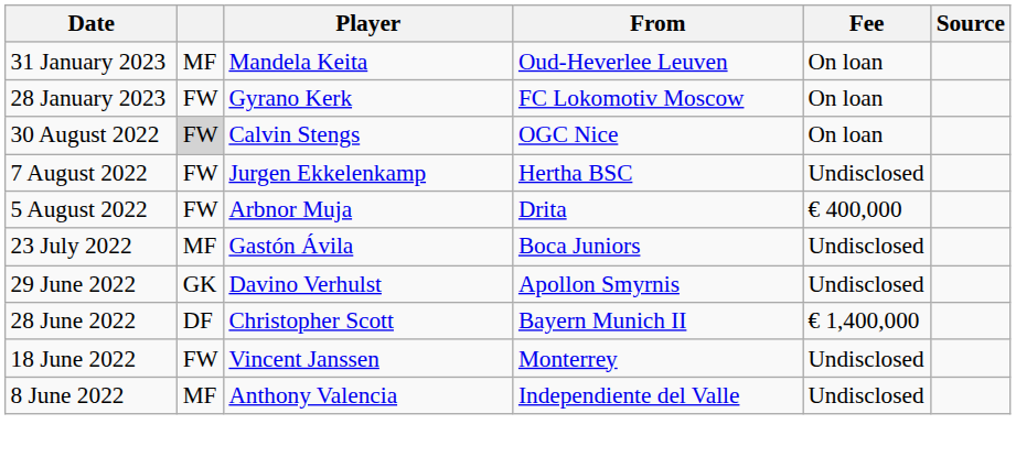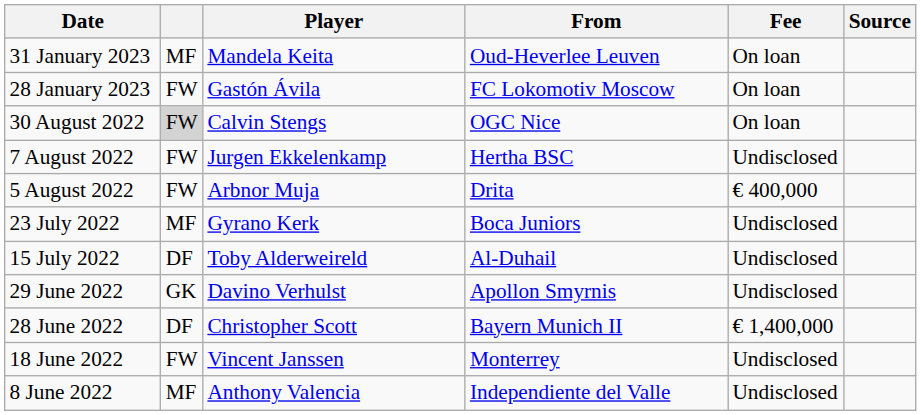 <table class="wikitable sortable">
 <tr>
 <th style="width:110px;">Date</th>
 <th style="width:20px;"></th>
 <th style="width:190px;">Player</th>
 <th style="width:190px;">From</th>
 <th style="width:80px;" class="unsortable">Fee</th>
 <th style="width:20px;">Source</th>
 </tr>
 <tr>
 <td>31 January 2023</td>
 <td>MF</td>
 <td> <a href='#'>Mandela Keita</a></td>
 <td> <a href='#'>Oud-Heverlee Leuven</a></td>
 <td>On loan</td>
 <td></td>
 </tr>
 <tr>
 <td>28 January 2023</td>
 <td>FW</td>
-<td> <a href='#'>Gyrano Kerk</a></td>
+<td> <a href='#'>Gastón Ávila</a></td>
 <td> <a href='#'>FC Lokomotiv Moscow</a></td>
 <td>On loan</td>
 <td></td>
 </tr>
 <tr>
 <td>30 August 2022</td>
 <td style="background: lightgrey;">FW</td>
 <td> <a href='#'>Calvin Stengs</a></td>
 <td> <a href='#'>OGC Nice</a></td>
 <td>On loan</td>
 <td></td>
 </tr>
 <tr>
 <td>7 August 2022</td>
 <td>FW</td>
 <td> <a href='#'>Jurgen Ekkelenkamp</a></td>
 <td> <a href='#'>Hertha BSC</a></td>
 <td>Undisclosed</td>
 <td></td>
 </tr>
 <tr>
 <td>5 August 2022</td>
 <td>FW</td>
 <td> <a href='#'>Arbnor Muja</a></td>
 <td> <a href='#'>Drita</a></td>
 <td>€ 400,000</td>
 <td></td>
 </tr>
 <tr>
 <td>23 July 2022</td>
 <td>MF</td>
-<td> <a href='#'>Gastón Ávila</a></td>
+<td> <a href='#'>Gyrano Kerk</a></td>
 <td> <a href='#'>Boca Juniors</a></td>
+<td>Undisclosed</td>
+<td></td>
+</tr>
+<tr>
+<td>15 July 2022</td>
+<td>DF</td>
+<td> <a href='#'>Toby Alderweireld</a></td>
+<td> <a href='#'>Al-Duhail</a></td>
 <td>Undisclosed</td>
 <td></td>
 </tr>
 <tr>
 <td>29 June 2022</td>
 <td>GK</td>
 <td> <a href='#'>Davino Verhulst</a></td>
 <td> <a href='#'>Apollon Smyrnis</a></td>
 <td>Undisclosed</td>
 <td></td>
 </tr>
 <tr>
 <td>28 June 2022</td>
 <td>DF</td>
 <td> <a href='#'>Christopher Scott</a></td>
 <td> <a href='#'>Bayern Munich II</a></td>
 <td>€ 1,400,000</td>
 <td></td>
 </tr>
 <tr>
 <td>18 June 2022</td>
 <td>FW</td>
 <td> <a href='#'>Vincent Janssen</a></td>
 <td> <a href='#'>Monterrey</a></td>
 <td>Undisclosed</td>
 <td></td>
 </tr>
 <tr>
 <td>8 June 2022</td>
 <td>MF</td>
 <td> <a href='#'>Anthony Valencia</a></td>
 <td> <a href='#'>Independiente del Valle</a></td>
 <td>Undisclosed</td>
 <td></td>
 </tr>
 </table>
